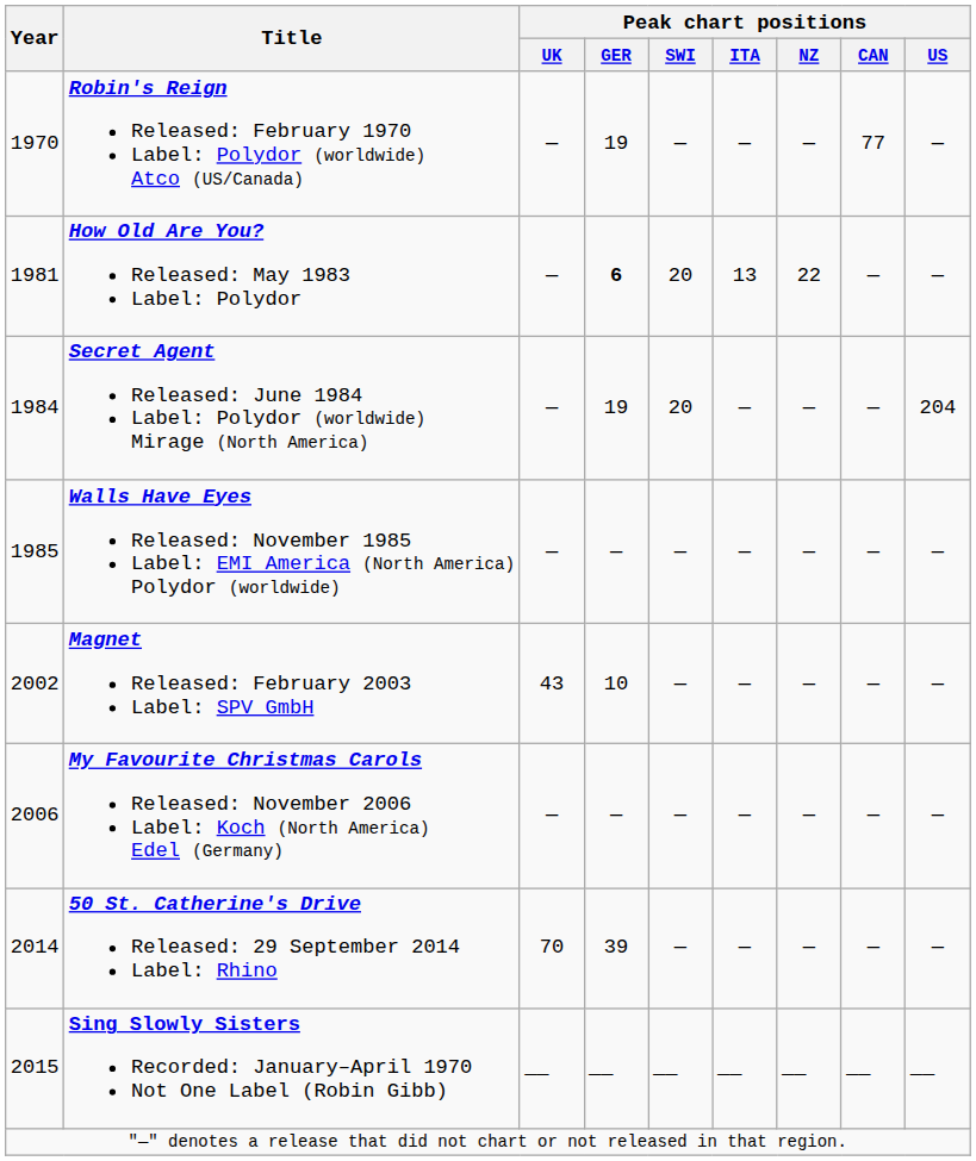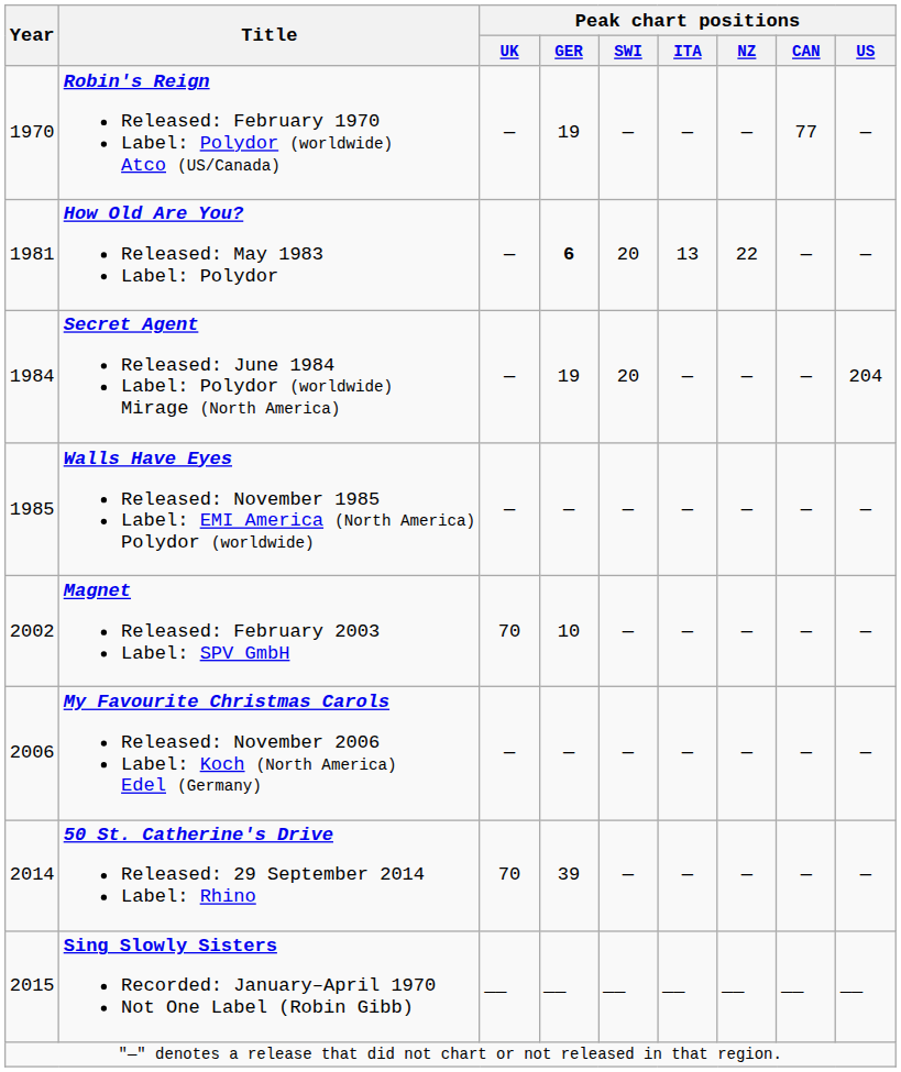 <table class="wikitable">
 <tr>
 <th rowspan="2">Year</th>
 <th rowspan="2">Title</th>
 <th colspan="7">Peak chart positions</th>
 </tr>
 <tr>
 <th width="35"><small><a href='#'>UK</a></small></th>
 <th width="35"><small><a href='#'>GER</a></small></th>
 <th width="35"><small><a href='#'>SWI</a></small></th>
 <th width="35"><small><a href='#'>ITA</a></small></th>
 <th width="35"><small><a href='#'>NZ</a></small></th>
 <th width="35"><small><a href='#'>CAN</a></small></th>
 <th width="35"><small><a href='#'>US</a></small></th>
 </tr>
 <tr>
 <td>1970</td>
 <td><strong><em><a href='#'>Robin's Reign</a></em></strong><br><ul><li>Released: February 1970</li><li>Label: <a href='#'>Polydor</a> <small>(worldwide)</small> <br> <a href='#'>Atco</a> <small>(US/Canada)</small></li></ul></td>
 <td align="center">—</td>
 <td align="center">19</td>
 <td align="center">—</td>
 <td align="center">—</td>
 <td align="center">—</td>
 <td align="center">77</td>
 <td align="center">—</td>
 </tr>
 <tr>
 <td>1981</td>
 <td><strong><em><a href='#'>How Old Are You?</a></em></strong><br><ul><li>Released: May 1983</li><li>Label: Polydor</li></ul></td>
 <td align="center">—</td>
 <td align="center"><strong>6</strong></td>
 <td align="center">20</td>
 <td align="center">13</td>
 <td align="center">22</td>
 <td align="center">—</td>
 <td align="center">—</td>
 </tr>
 <tr>
 <td>1984</td>
 <td><strong><em><a href='#'>Secret Agent</a></em></strong><br><ul><li>Released: June 1984</li><li>Label: Polydor <small>(worldwide)</small> <br> Mirage <small>(North America)</small></li></ul></td>
 <td align="center">—</td>
 <td align="center">19</td>
 <td align="center">20</td>
 <td align="center">—</td>
 <td align="center">—</td>
 <td align="center">—</td>
 <td align="center">204</td>
 </tr>
 <tr>
 <td>1985</td>
 <td><strong><em><a href='#'>Walls Have Eyes</a></em></strong><br><ul><li>Released: November 1985</li><li>Label: <a href='#'>EMI America</a> <small>(North America)</small> <br> Polydor <small>(worldwide)</small></li></ul></td>
 <td align="center">—</td>
 <td align="center">—</td>
 <td align="center">—</td>
 <td align="center">—</td>
 <td align="center">—</td>
 <td align="center">—</td>
 <td align="center">—</td>
 </tr>
 <tr>
 <td>2002</td>
 <td><strong><em><a href='#'>Magnet</a></em></strong><br><ul><li>Released: February 2003</li><li>Label: <a href='#'>SPV GmbH</a></li></ul></td>
-<td align="center">43</td>
+<td align="center">70</td>
 <td align="center">10</td>
 <td align="center">—</td>
 <td align="center">—</td>
 <td align="center">—</td>
 <td align="center">—</td>
 <td align="center">—</td>
 </tr>
 <tr>
 <td>2006</td>
 <td><strong><em><a href='#'>My Favourite Christmas Carols</a></em></strong><br><ul><li>Released: November 2006</li><li>Label: <a href='#'>Koch</a> <small>(North America)</small> <br> <a href='#'>Edel</a> <small>(Germany)</small></li></ul></td>
 <td align="center">—</td>
 <td align="center">—</td>
 <td align="center">—</td>
 <td align="center">—</td>
 <td align="center">—</td>
 <td align="center">—</td>
 <td align="center">—</td>
 </tr>
 <tr>
 <td>2014</td>
 <td><strong><em><a href='#'>50 St. Catherine's Drive</a></em></strong><br><ul><li>Released: 29 September 2014</li><li>Label: <a href='#'>Rhino</a></li></ul></td>
 <td align="center">70</td>
 <td align="center">39</td>
 <td align="center">—</td>
 <td align="center">—</td>
 <td align="center">—</td>
 <td align="center">—</td>
 <td align="center">—</td>
 </tr>
 <tr>
 <td>2015</td>
 <td><strong><a href='#'>Sing Slowly Sisters</a></strong><br><ul><li>Recorded: January–April 1970</li><li>Not One Label (Robin Gibb)</li></ul></td>
 <td>__</td>
 <td>__</td>
 <td>__</td>
 <td>__</td>
 <td>__</td>
 <td>__</td>
 <td>__</td>
 </tr>
 <tr>
 <td colspan="9" style="font-size: 8pt" align="center">"—" denotes a release that did not chart or not released in that region.</td>
 </tr>
 </table>
